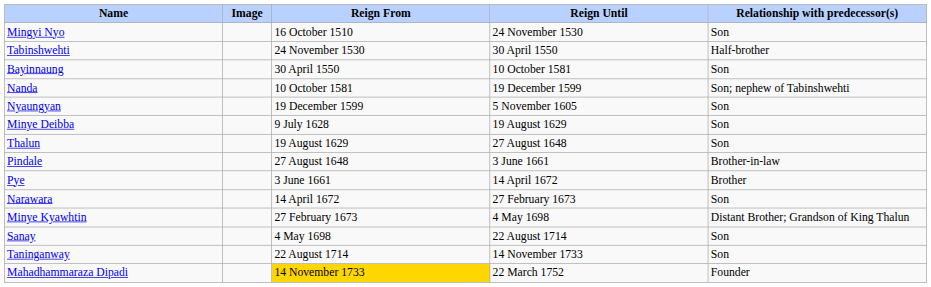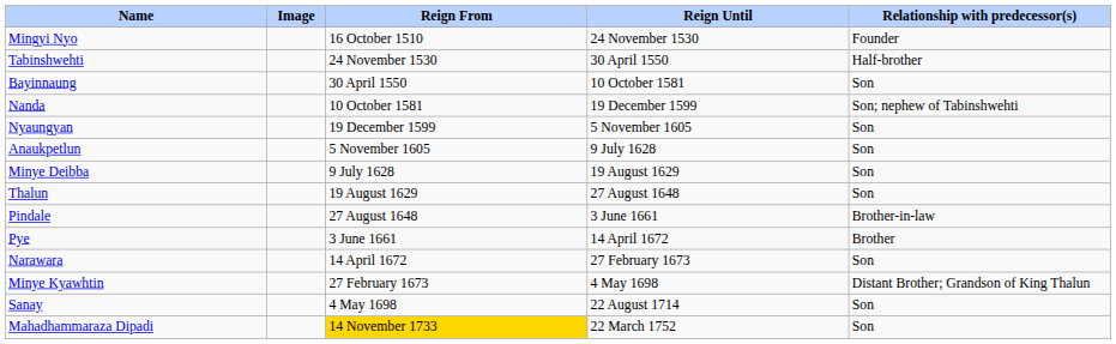 <table width=100% class="wikitable">
 <tr>
 <th style="background-color:#B9D1FF" width=10%>Name</th>
 <th style="background-color:#B9D1FF" width=1%>Image</th>
 <th style="background-color:#B9D1FF" width=10%>Reign From</th>
 <th style="background-color:#B9D1FF" width=10%>Reign Until</th>
 <th style="background-color:#B9D1FF" width=10%>Relationship with predecessor(s)</th>
 </tr>
 <tr>
 <td><a href='#'>Mingyi Nyo</a></td>
 <td></td>
 <td>16 October 1510</td>
 <td>24 November 1530</td>
-<td>Son</td>
+<td>Founder</td>
 </tr>
 <tr>
 <td><a href='#'>Tabinshwehti</a></td>
 <td></td>
 <td>24 November 1530</td>
 <td>30 April 1550</td>
 <td>Half-brother</td>
 </tr>
 <tr>
 <td><a href='#'>Bayinnaung</a></td>
 <td></td>
 <td>30 April 1550</td>
 <td>10 October 1581</td>
 <td>Son</td>
 </tr>
 <tr>
 <td><a href='#'>Nanda</a></td>
 <td></td>
 <td>10 October 1581</td>
 <td>19 December 1599</td>
 <td>Son; nephew of Tabinshwehti</td>
 </tr>
 <tr>
 <td><a href='#'>Nyaungyan</a></td>
 <td></td>
 <td>19 December 1599</td>
 <td>5 November 1605</td>
+<td>Son</td>
+</tr>
+<tr>
+<td><a href='#'>Anaukpetlun</a></td>
+<td></td>
+<td>5 November 1605</td>
+<td>9 July 1628</td>
 <td>Son</td>
 </tr>
 <tr>
 <td><a href='#'>Minye Deibba</a></td>
 <td></td>
 <td>9 July 1628</td>
 <td>19 August 1629</td>
 <td>Son</td>
 </tr>
 <tr>
 <td><a href='#'>Thalun</a></td>
 <td></td>
 <td>19 August 1629</td>
 <td>27 August 1648</td>
 <td>Son</td>
 </tr>
 <tr>
 <td><a href='#'>Pindale</a></td>
 <td></td>
 <td>27 August 1648</td>
 <td>3 June 1661</td>
 <td>Brother-in-law</td>
 </tr>
 <tr>
 <td><a href='#'>Pye</a></td>
 <td></td>
 <td>3 June 1661</td>
 <td>14 April 1672</td>
 <td>Brother</td>
 </tr>
 <tr>
 <td><a href='#'>Narawara</a></td>
 <td></td>
 <td>14 April 1672</td>
 <td>27 February 1673</td>
 <td>Son</td>
 </tr>
 <tr>
 <td><a href='#'>Minye Kyawhtin</a></td>
 <td></td>
 <td>27 February 1673</td>
 <td>4 May 1698</td>
 <td>Distant Brother; Grandson of King Thalun</td>
 </tr>
 <tr>
 <td><a href='#'>Sanay</a></td>
 <td></td>
 <td>4 May 1698</td>
 <td>22 August 1714</td>
 <td>Son</td>
 </tr>
 <tr>
-<td><a href='#'>Taninganway</a></td>
-<td></td>
-<td>22 August 1714</td>
-<td>14 November 1733</td>
-<td>Son</td>
-</tr>
-<tr>
 <td><a href='#'>Mahadhammaraza Dipadi</a></td>
 <td></td>
 <td style="background: gold;">14 November 1733</td>
 <td>22 March 1752</td>
-<td>Founder</td>
+<td>Son</td>
 </tr>
 </table>
